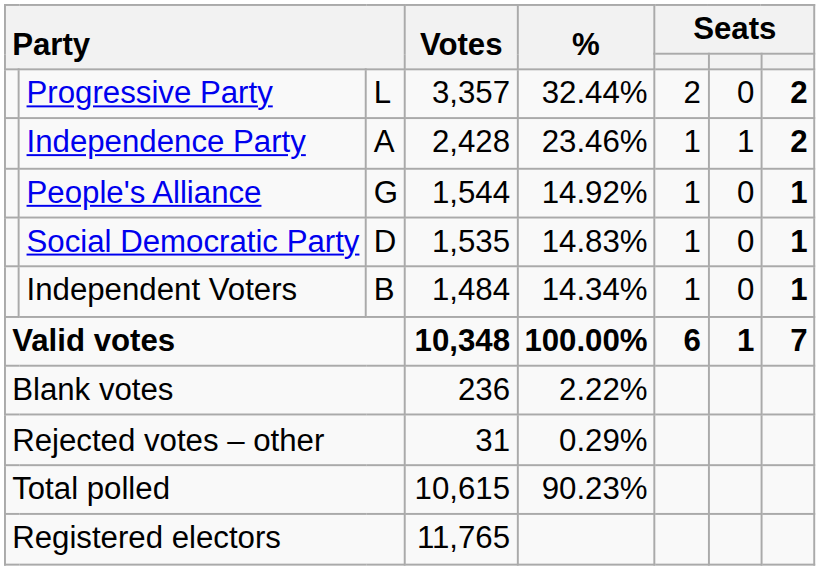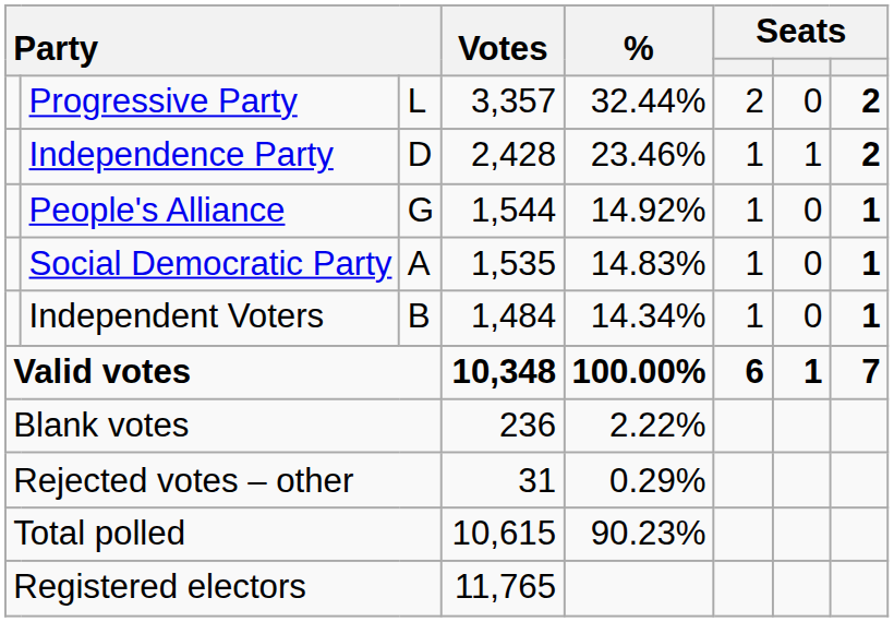 <table class="wikitable" border="1" style="text-align:right;">
 <tr>
 <th style="text-align:left;" valign=bottom rowspan=2 colspan=3>Party</th>
 <th align=center valign=bottom rowspan=2 width="50">Votes</th>
 <th align=center valign=bottom rowspan=2 width="50">%</th>
 <th colspan=3>Seats</th>
 </tr>
 <tr>
 <th align=center valign=bottom width="20"><small></small></th>
 <th align=center valign=bottom width="20"><small><a href='#'></a></small></th>
 <th align=center valign=bottom width="20"><small></small></th>
 </tr>
 <tr>
 <td></td>
 <td align=left><a href='#'>Progressive Party</a></td>
 <td align=left>L</td>
 <td>3,357</td>
 <td>32.44%</td>
 <td>2</td>
 <td>0</td>
 <td><strong>2</strong></td>
 </tr>
 <tr>
 <td></td>
 <td align=left><a href='#'>Independence Party</a></td>
-<td align=left>A</td>
+<td align=left>D</td>
 <td>2,428</td>
 <td>23.46%</td>
 <td>1</td>
 <td>1</td>
 <td><strong>2</strong></td>
 </tr>
 <tr>
 <td></td>
 <td align=left><a href='#'>People's Alliance</a></td>
 <td align=left>G</td>
 <td>1,544</td>
 <td>14.92%</td>
 <td>1</td>
 <td>0</td>
 <td><strong>1</strong></td>
 </tr>
 <tr>
 <td></td>
 <td align=left><a href='#'>Social Democratic Party</a></td>
-<td align=left>D</td>
+<td align=left>A</td>
 <td>1,535</td>
 <td>14.83%</td>
 <td>1</td>
 <td>0</td>
 <td><strong>1</strong></td>
 </tr>
 <tr>
 <td></td>
 <td align=left>Independent Voters</td>
 <td align=left>B</td>
 <td>1,484</td>
 <td>14.34%</td>
 <td>1</td>
 <td>0</td>
 <td><strong>1</strong></td>
 </tr>
 <tr style="font-weight:bold">
 <td align=left colspan=3>Valid votes</td>
 <td>10,348</td>
 <td>100.00%</td>
 <td>6</td>
 <td>1</td>
 <td>7</td>
 </tr>
 <tr>
 <td align=left colspan=3>Blank votes</td>
 <td>236</td>
 <td>2.22%</td>
 <td></td>
 <td></td>
 <td></td>
 </tr>
 <tr>
 <td align=left colspan=3>Rejected votes – other</td>
 <td>31</td>
 <td>0.29%</td>
 <td></td>
 <td></td>
 <td></td>
 </tr>
 <tr>
 <td align=left colspan=3>Total polled</td>
 <td>10,615</td>
 <td>90.23%</td>
 <td></td>
 <td></td>
 <td></td>
 </tr>
 <tr>
 <td align=left colspan=3>Registered electors</td>
 <td>11,765</td>
 <td></td>
 <td></td>
 <td></td>
 <td></td>
 </tr>
 </table>
